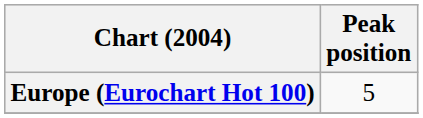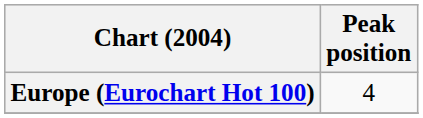 <table class="wikitable sortable plainrowheaders" style="text-align:center">
 <tr>
 <th>Chart (2004)</th>
 <th>Peak<br>position</th>
 </tr>
 <tr>
 <th scope="row">Europe (<a href='#'>Eurochart Hot 100</a>)</th>
-<td>5</td>
+<td>4</td>
 </tr>
 <tr>
 </tr>
 <tr>
 </tr>
 <tr>
 </tr>
 </table>
